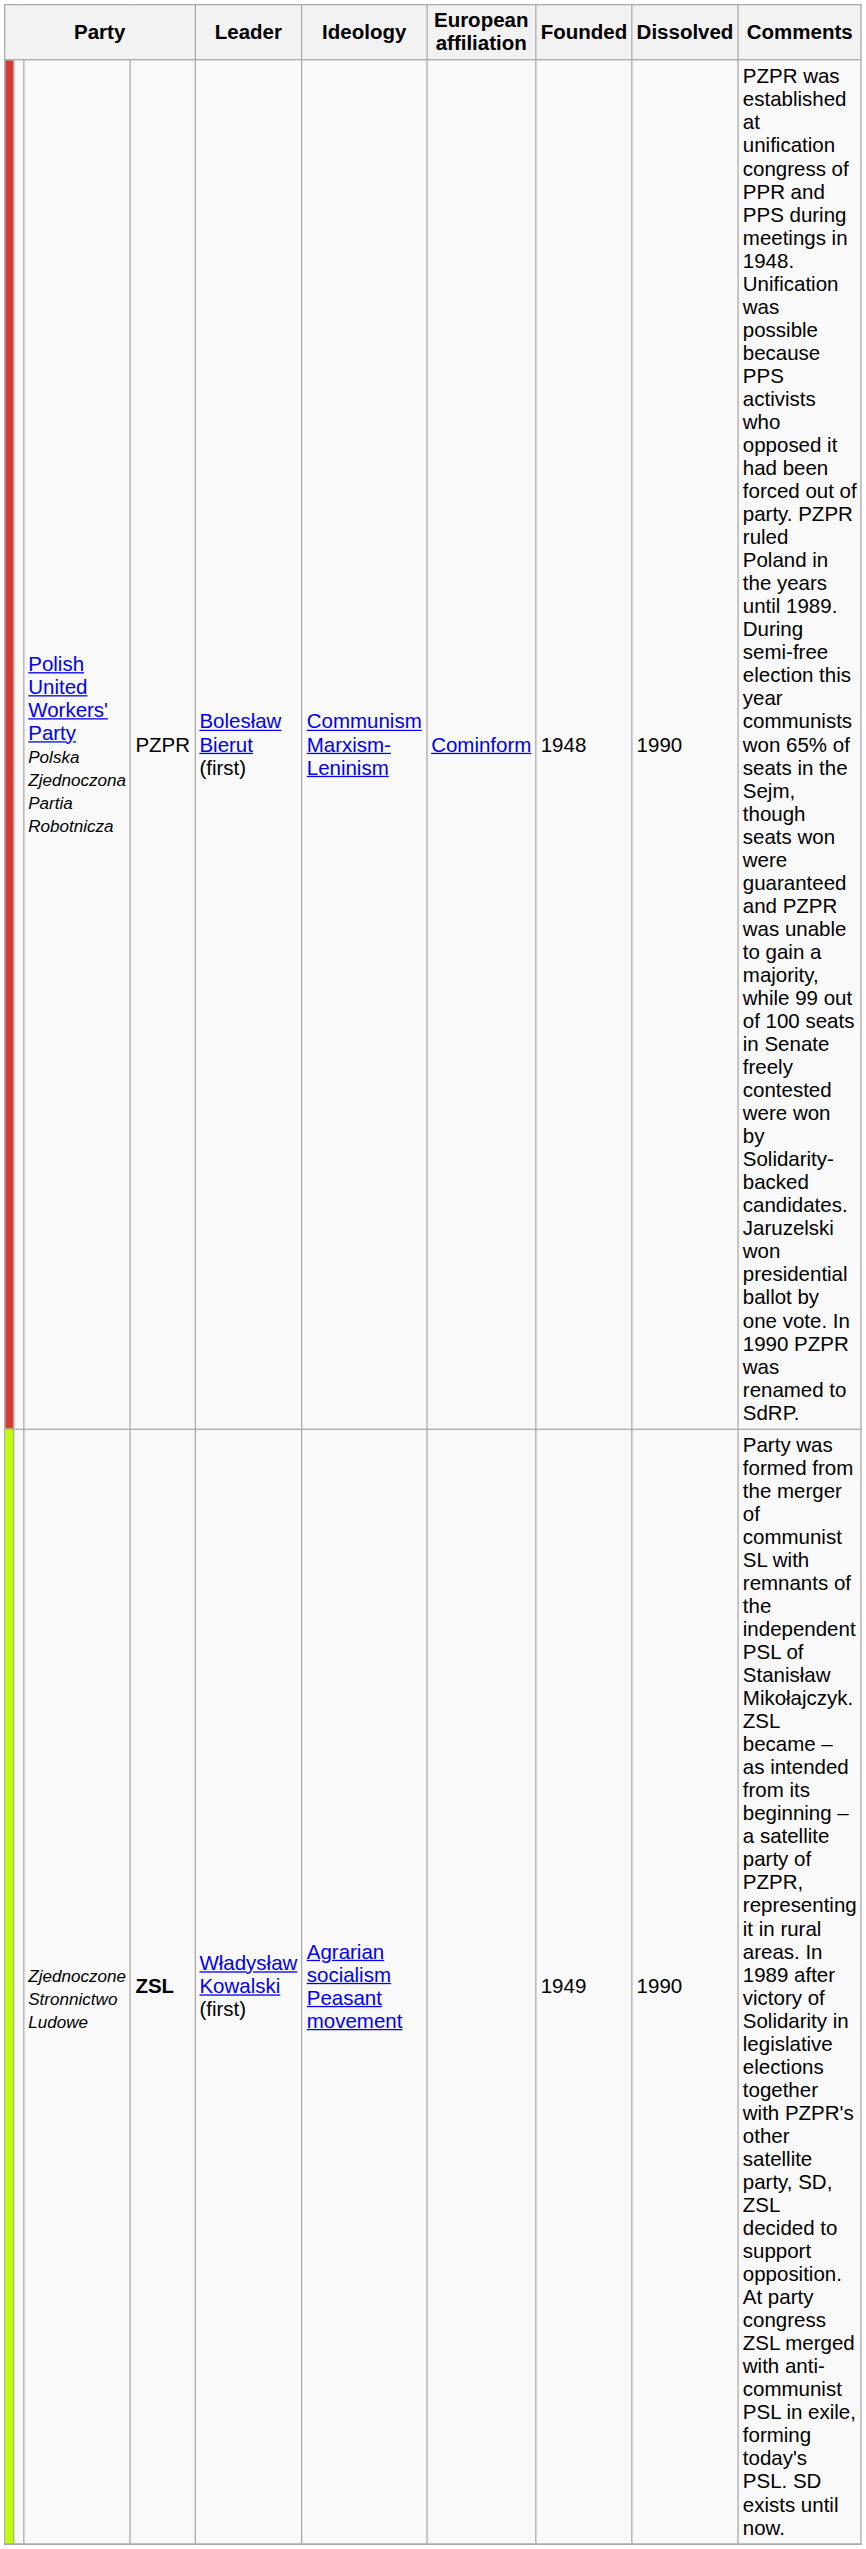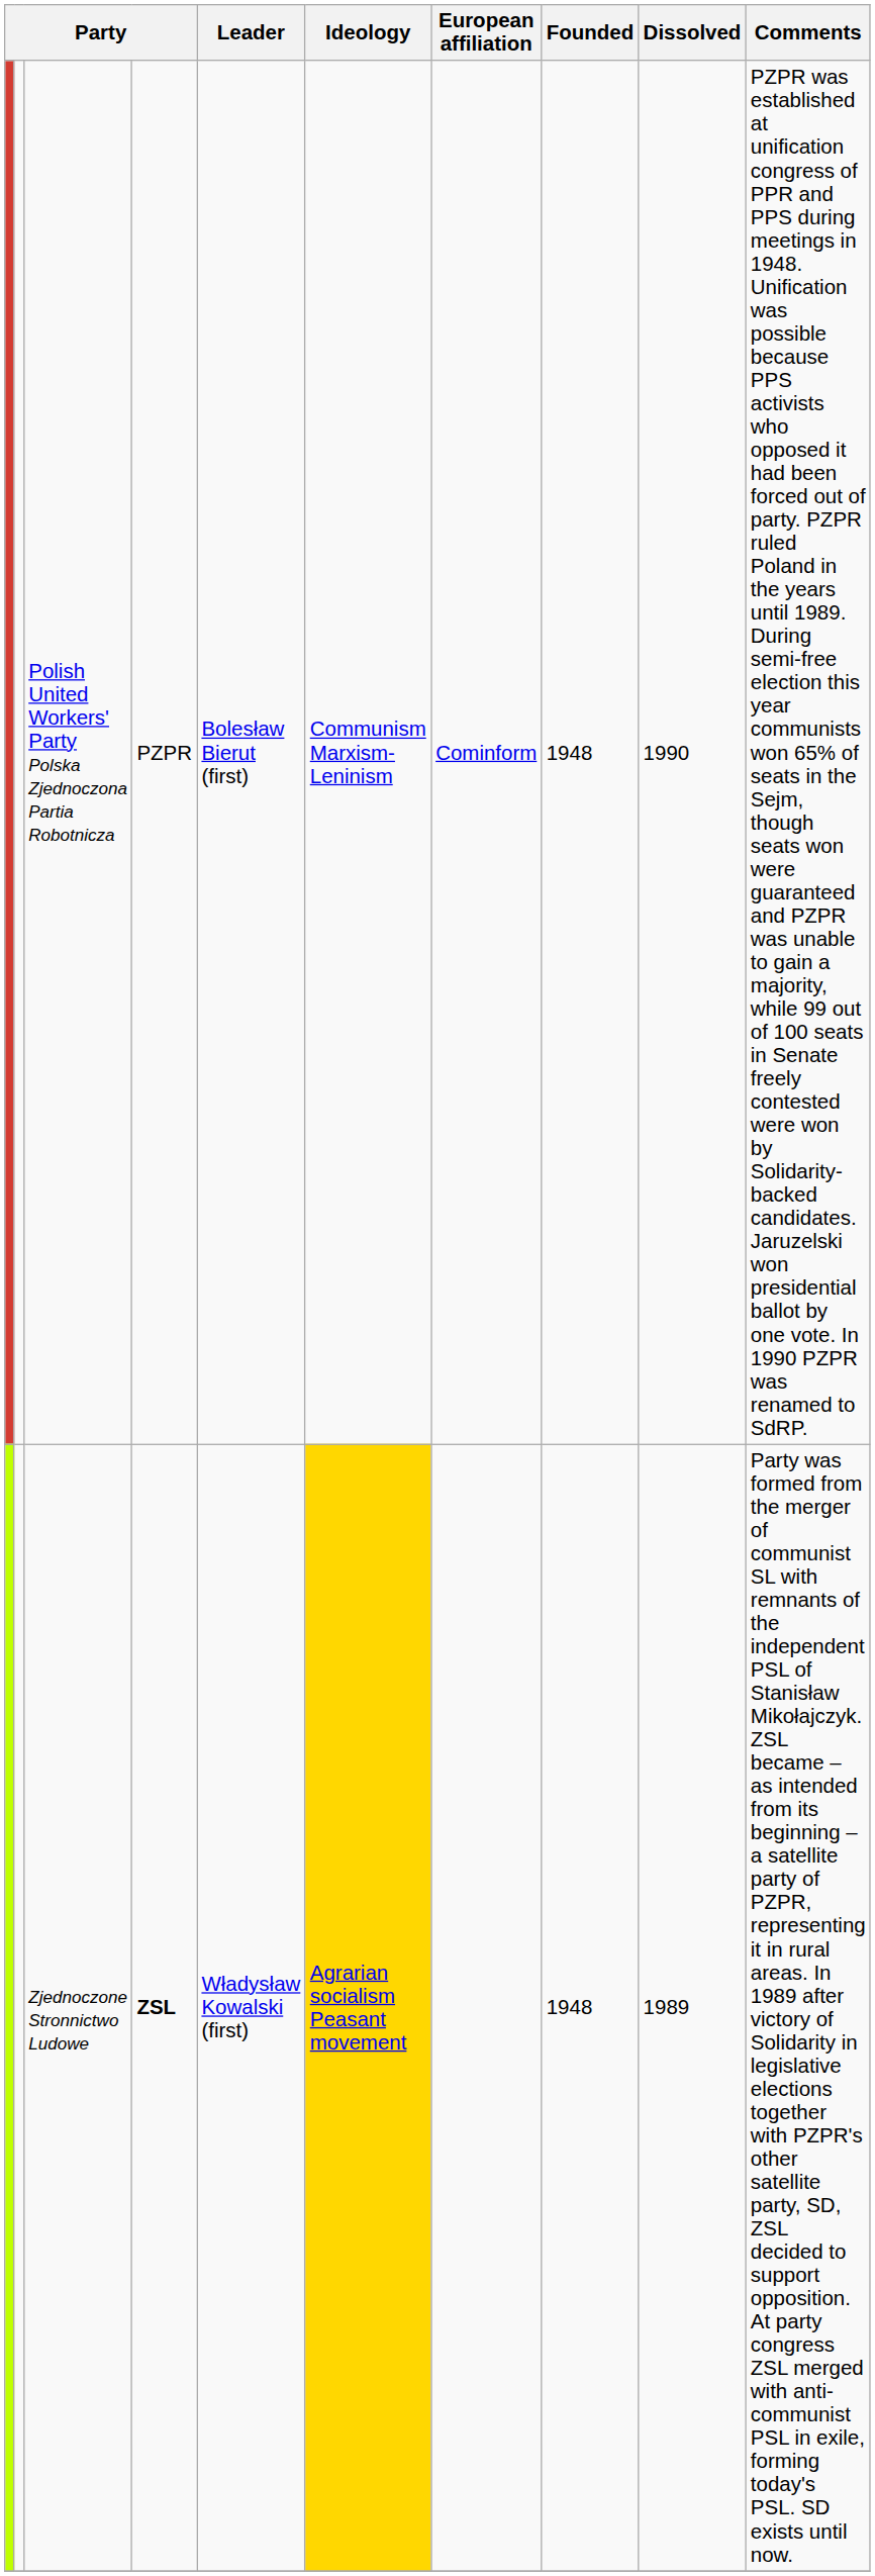 <table class="wikitable sortable">
 <tr>
 <th colspan=4>Party</th>
 <th>Leader</th>
 <th>Ideology</th>
 <th>European<br>affiliation</th>
 <th>Founded</th>
 <th>Dissolved</th>
 <th>Comments</th>
 </tr>
 <tr>
 <td bgcolor="#d43c32"></td>
 <td style="text-align:center;"></td>
 <td><a href='#'>Polish United Workers' Party</a><br><small><em>Polska Zjednoczona Partia Robotnicza</em><br></small></td>
 <td>PZPR</td>
 <td><a href='#'>Bolesław Bierut</a> (first)</td>
 <td><a href='#'>Communism</a><br><a href='#'>Marxism-Leninism</a></td>
 <td><a href='#'>Cominform</a></td>
 <td>1948</td>
 <td>1990</td>
 <td>PZPR was established at unification congress of PPR and PPS during meetings in 1948. Unification was possible because PPS activists who opposed it had been forced out of party. PZPR ruled Poland in the years until 1989. During semi-free election this year communists won 65% of seats in the Sejm, though seats won were guaranteed and PZPR was unable to gain a majority, while 99 out of 100 seats in Senate freely contested were won by Solidarity-backed candidates. Jaruzelski won presidential ballot by one vote. In 1990 PZPR was renamed to SdRP.</td>
 </tr>
 <tr>
 <td bgcolor="#BFFF00"></td>
 <td style="text-align:center;"></td>
 <td><br><small><em>Zjednoczone Stronnictwo Ludowe</em></small></td>
 <td><strong>ZSL</strong></td>
 <td><a href='#'>Władysław Kowalski</a> (first)</td>
-<td><a href='#'>Agrarian socialism</a><br><a href='#'>Peasant movement</a></td>
+<td style="background: gold;"><a href='#'>Agrarian socialism</a><br><a href='#'>Peasant movement</a></td>
 <td></td>
-<td>1949</td>
-<td>1990</td>
+<td>1948</td>
+<td>1989</td>
 <td>Party was formed from the merger of communist SL with remnants of the independent PSL of Stanisław Mikołajczyk. ZSL became – as intended from its beginning – a satellite party of PZPR, representing it in rural areas. In 1989 after victory of Solidarity in legislative elections together with PZPR's other satellite party, SD, ZSL decided to support opposition. At party congress ZSL merged with anti-communist PSL in exile, forming today's PSL. SD exists until now.</td>
 </tr>
 <tr>
 </tr>
 </table>
